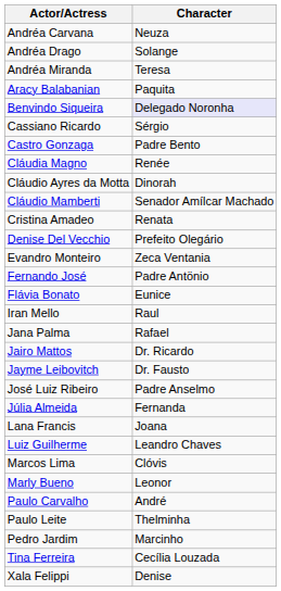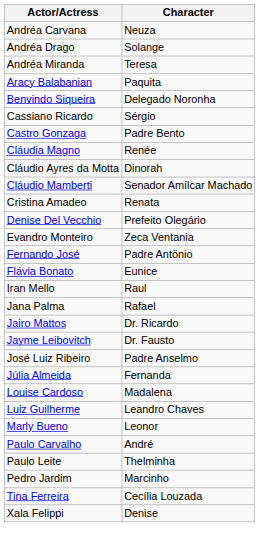 <table class="wikitable sortable">
 <tr>
 <th>Actor/Actress</th>
 <th>Character</th>
 </tr>
 <tr>
 <td>Andréa Carvana</td>
 <td>Neuza</td>
 </tr>
 <tr>
 <td>Andréa Drago</td>
 <td>Solange</td>
 </tr>
 <tr>
 <td>Andréa Miranda</td>
 <td>Teresa</td>
 </tr>
 <tr>
 <td><a href='#'>Aracy Balabanian</a></td>
 <td>Paquita</td>
 </tr>
 <tr>
 <td><a href='#'>Benvindo Siqueira</a></td>
-<td style="background: lavender;">Delegado Noronha</td>
+<td>Delegado Noronha</td>
 </tr>
 <tr>
 <td>Cassiano Ricardo</td>
 <td>Sérgio</td>
 </tr>
 <tr>
 <td><a href='#'>Castro Gonzaga</a></td>
 <td>Padre Bento</td>
 </tr>
 <tr>
 <td><a href='#'>Cláudia Magno</a></td>
 <td>Renée</td>
 </tr>
 <tr>
 <td>Cláudio Ayres da Motta</td>
 <td>Dinorah</td>
 </tr>
 <tr>
 <td><a href='#'>Cláudio Mamberti</a></td>
 <td>Senador Amílcar Machado</td>
 </tr>
 <tr>
 <td>Cristina Amadeo</td>
 <td>Renata</td>
 </tr>
 <tr>
 <td><a href='#'>Denise Del Vecchio</a></td>
 <td>Prefeito Olegário</td>
 </tr>
 <tr>
 <td>Evandro Monteiro</td>
 <td>Zeca Ventania</td>
 </tr>
 <tr>
 <td><a href='#'>Fernando José</a></td>
 <td>Padre Antönio</td>
 </tr>
 <tr>
 <td><a href='#'>Flávia Bonato</a></td>
 <td>Eunice</td>
 </tr>
 <tr>
 <td>Iran Mello</td>
 <td>Raul</td>
 </tr>
 <tr>
 <td>Jana Palma</td>
 <td>Rafael</td>
 </tr>
 <tr>
 <td><a href='#'>Jairo Mattos</a></td>
 <td>Dr. Ricardo</td>
 </tr>
 <tr>
 <td><a href='#'>Jayme Leibovitch</a></td>
 <td>Dr. Fausto</td>
 </tr>
 <tr>
 <td>José Luiz Ribeiro</td>
 <td>Padre Anselmo</td>
 </tr>
 <tr>
 <td><a href='#'>Júlia Almeida</a></td>
 <td>Fernanda</td>
 </tr>
 <tr>
-<td>Lana Francis</td>
-<td>Joana</td>
+<td><a href='#'>Louise Cardoso</a></td>
+<td>Madalena</td>
 </tr>
 <tr>
 <td><a href='#'>Luiz Guilherme</a></td>
 <td>Leandro Chaves</td>
-</tr>
-<tr>
-<td>Marcos Lima</td>
-<td>Clóvis</td>
 </tr>
 <tr>
 <td><a href='#'>Marly Bueno</a></td>
 <td>Leonor</td>
 </tr>
 <tr>
 <td><a href='#'>Paulo Carvalho</a></td>
 <td>André</td>
 </tr>
 <tr>
 <td>Paulo Leite</td>
 <td>Thelminha</td>
 </tr>
 <tr>
 <td>Pedro Jardim</td>
 <td>Marcinho</td>
 </tr>
 <tr>
 <td><a href='#'>Tina Ferreira</a></td>
 <td>Cecília Louzada</td>
 </tr>
 <tr>
 <td>Xala Felippi</td>
 <td>Denise</td>
 </tr>
 </table>
